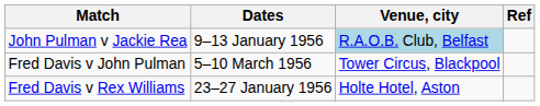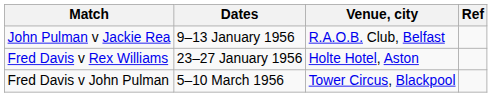 <table class="wikitable">
 <tr>
 <th scope="col">Match</th>
 <th scope="col">Dates</th>
 <th scope="col">Venue, city</th>
 <th scope="col">Ref</th>
 </tr>
 <tr>
 <td><a href='#'>John Pulman</a> v <a href='#'>Jackie Rea</a></td>
 <td>9–13 January 1956</td>
-<td style="background: lightblue;"><a href='#'>R.A.O.B.</a> Club, <a href='#'>Belfast</a></td>
+<td><a href='#'>R.A.O.B.</a> Club, <a href='#'>Belfast</a></td>
+<td></td>
+</tr>
+<tr>
+<td><a href='#'>Fred Davis</a> v <a href='#'>Rex Williams</a></td>
+<td>23–27 January 1956</td>
+<td><a href='#'>Holte Hotel</a>, <a href='#'>Aston</a></td>
 <td></td>
 </tr>
 <tr>
 <td>Fred Davis v John Pulman</td>
 <td>5–10 March 1956</td>
 <td><a href='#'>Tower Circus</a>, <a href='#'>Blackpool</a></td>
 <td></td>
 </tr>
-<tr>
-<td><a href='#'>Fred Davis</a> v <a href='#'>Rex Williams</a></td>
-<td>23–27 January 1956</td>
-<td><a href='#'>Holte Hotel</a>, <a href='#'>Aston</a></td>
-<td></td>
-</tr>
 </table>
